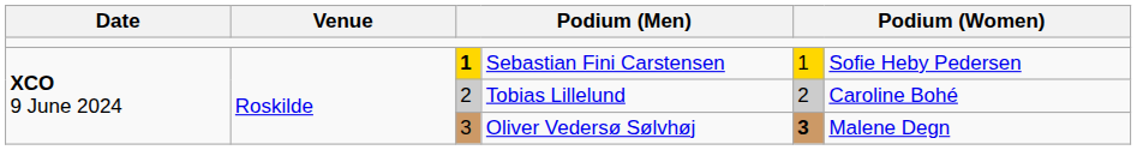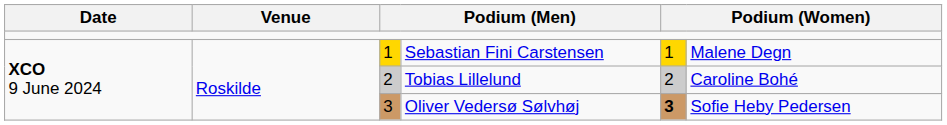 <table class="wikitable" width=70%>
 <tr>
 <th>Date</th>
 <th width=20%>Venue</th>
 <th colspan=2 width=30%>Podium (Men)</th>
 <th colspan=2 width=30%>Podium (Women)</th>
 </tr>
 <tr>
 <td colspan=6></td>
 </tr>
 <tr>
 <td rowspan=3><strong>XCO</strong> <br> 9 June 2024</td>
 <td rowspan=3><br><a href='#'>Roskilde</a></td>
-<td bgcolor=FFD700><strong>1</strong></td>
+<td bgcolor=FFD700>1</td>
 <td><a href='#'>Sebastian Fini Carstensen</a></td>
 <td bgcolor=FFD700>1</td>
-<td><a href='#'>Sofie Heby Pedersen</a></td>
+<td><a href='#'>Malene Degn</a></td>
 </tr>
 <tr>
 <td bgcolor=CCCCCC>2</td>
 <td><a href='#'>Tobias Lillelund</a></td>
 <td bgcolor=CCCCCC>2</td>
 <td><a href='#'>Caroline Bohé</a></td>
 </tr>
 <tr>
 <td bgcolor=CC9966>3</td>
 <td><a href='#'>Oliver Vedersø Sølvhøj</a></td>
 <td bgcolor=CC9966><strong>3</strong></td>
-<td><a href='#'>Malene Degn</a></td>
+<td><a href='#'>Sofie Heby Pedersen</a></td>
 </tr>
 </table>
